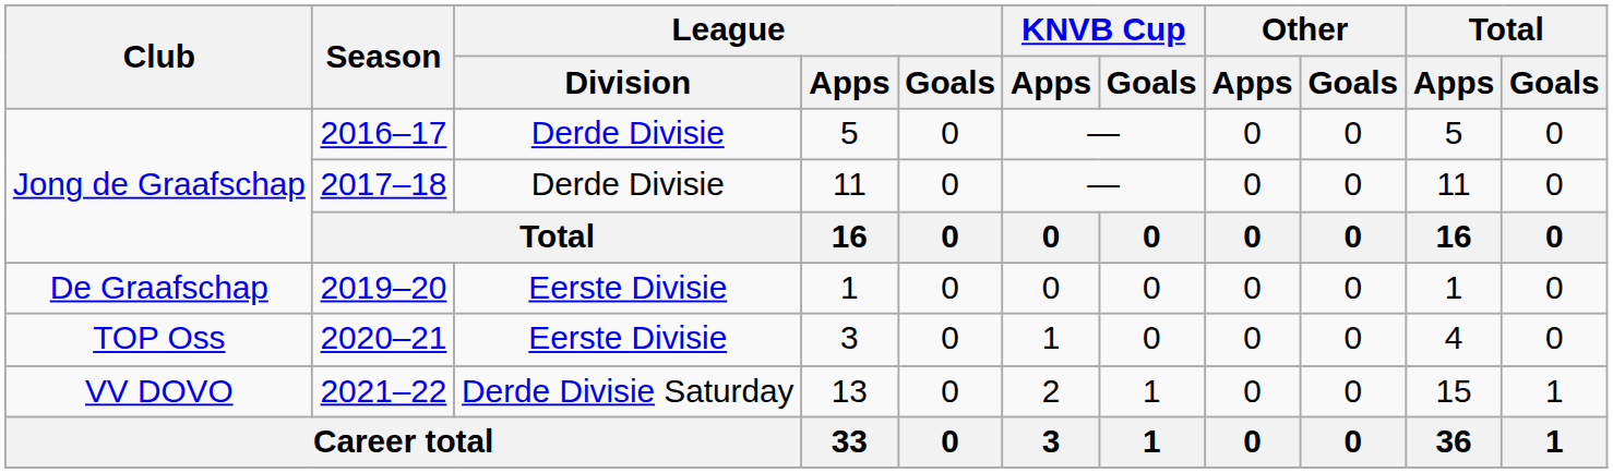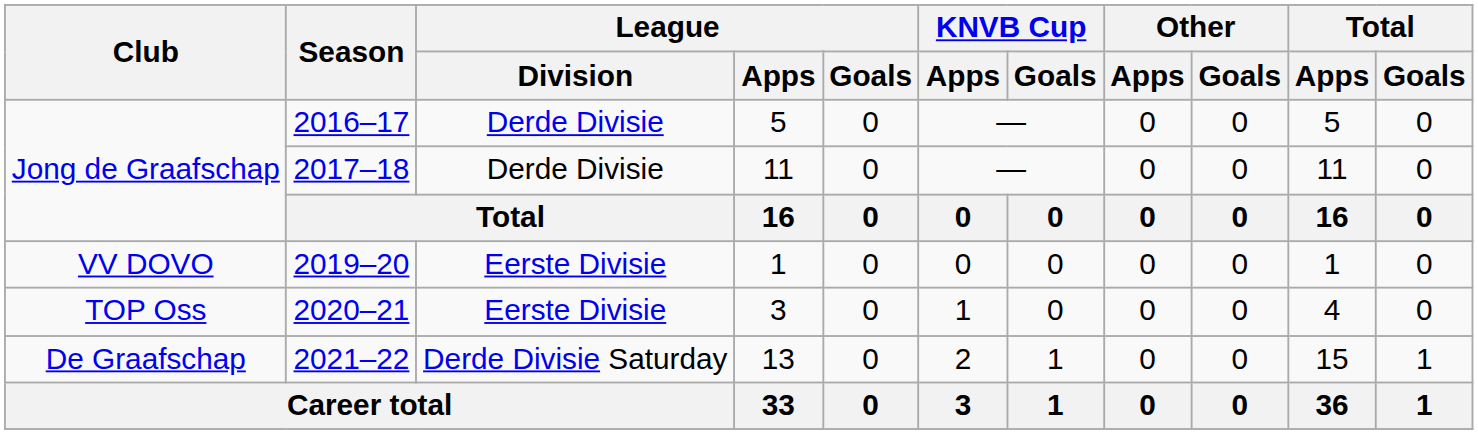 <table class="wikitable" style="text-align: center">
 <tr>
 <th rowspan="2">Club</th>
 <th rowspan="2">Season</th>
 <th colspan="3">League</th>
 <th colspan="2"><a href='#'>KNVB Cup</a></th>
 <th colspan="2">Other</th>
 <th colspan="2">Total</th>
 </tr>
 <tr>
 <th>Division</th>
 <th>Apps</th>
 <th>Goals</th>
 <th>Apps</th>
 <th>Goals</th>
 <th>Apps</th>
 <th>Goals</th>
 <th>Apps</th>
 <th>Goals</th>
 </tr>
 <tr>
 <td rowspan="3"><a href='#'>Jong de Graafschap</a></td>
 <td><a href='#'>2016–17</a></td>
 <td><a href='#'>Derde Divisie</a></td>
 <td>5</td>
 <td>0</td>
 <td colspan="2">—</td>
 <td>0</td>
 <td>0</td>
 <td>5</td>
 <td>0</td>
 </tr>
 <tr>
 <td><a href='#'>2017–18</a></td>
 <td>Derde Divisie</td>
 <td>11</td>
 <td>0</td>
 <td colspan="2">—</td>
 <td>0</td>
 <td>0</td>
 <td>11</td>
 <td>0</td>
 </tr>
 <tr>
 <th colspan="2">Total</th>
 <th>16</th>
 <th>0</th>
 <th>0</th>
 <th>0</th>
 <th>0</th>
 <th>0</th>
 <th>16</th>
 <th>0</th>
 </tr>
 <tr>
-<td><a href='#'>De Graafschap</a></td>
+<td><a href='#'>VV DOVO</a></td>
 <td><a href='#'>2019–20</a></td>
 <td><a href='#'>Eerste Divisie</a></td>
 <td>1</td>
 <td>0</td>
 <td>0</td>
 <td>0</td>
 <td>0</td>
 <td>0</td>
 <td>1</td>
 <td>0</td>
 </tr>
 <tr>
 <td><a href='#'>TOP Oss</a></td>
 <td><a href='#'>2020–21</a></td>
 <td><a href='#'>Eerste Divisie</a></td>
 <td>3</td>
 <td>0</td>
 <td>1</td>
 <td>0</td>
 <td>0</td>
 <td>0</td>
 <td>4</td>
 <td>0</td>
 </tr>
 <tr>
-<td><a href='#'>VV DOVO</a></td>
+<td><a href='#'>De Graafschap</a></td>
 <td><a href='#'>2021–22</a></td>
 <td><a href='#'>Derde Divisie</a> Saturday</td>
 <td>13</td>
 <td>0</td>
 <td>2</td>
 <td>1</td>
 <td>0</td>
 <td>0</td>
 <td>15</td>
 <td>1</td>
 </tr>
 <tr>
 <th colspan="3">Career total</th>
 <th>33</th>
 <th>0</th>
 <th>3</th>
 <th>1</th>
 <th>0</th>
 <th>0</th>
 <th>36</th>
 <th>1</th>
 </tr>
 </table>
